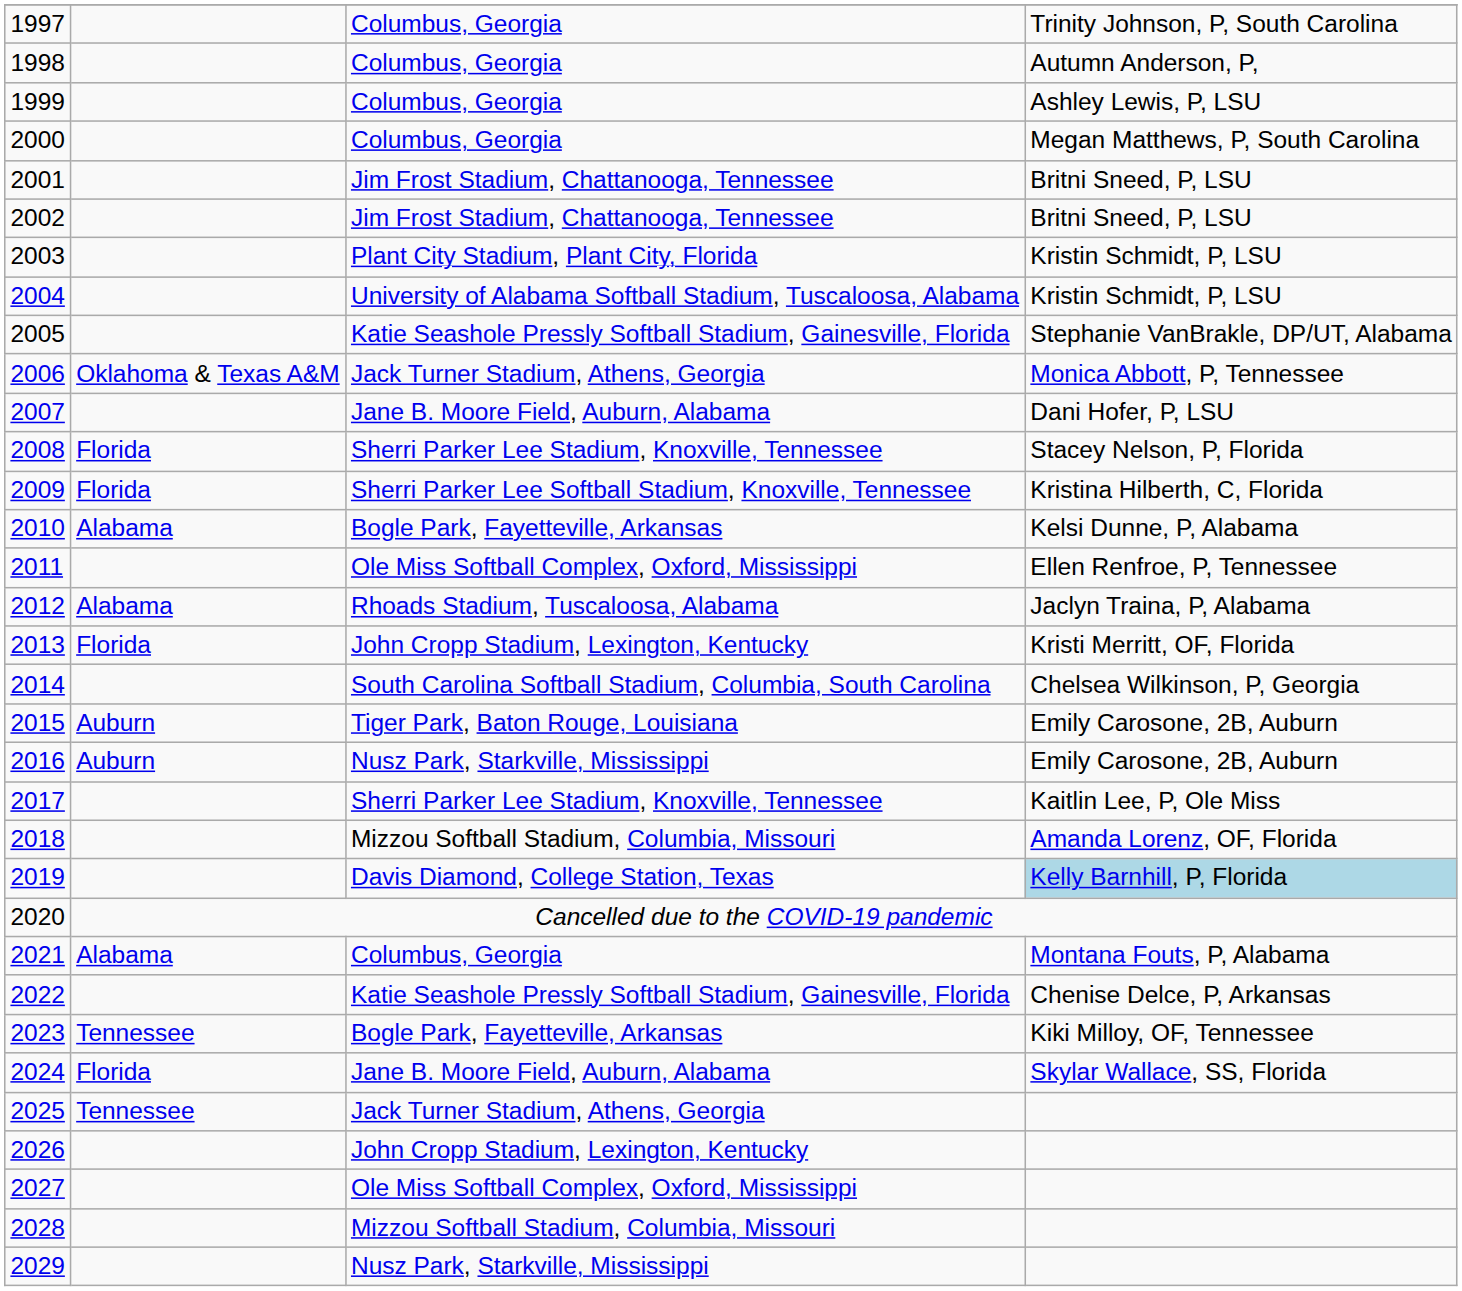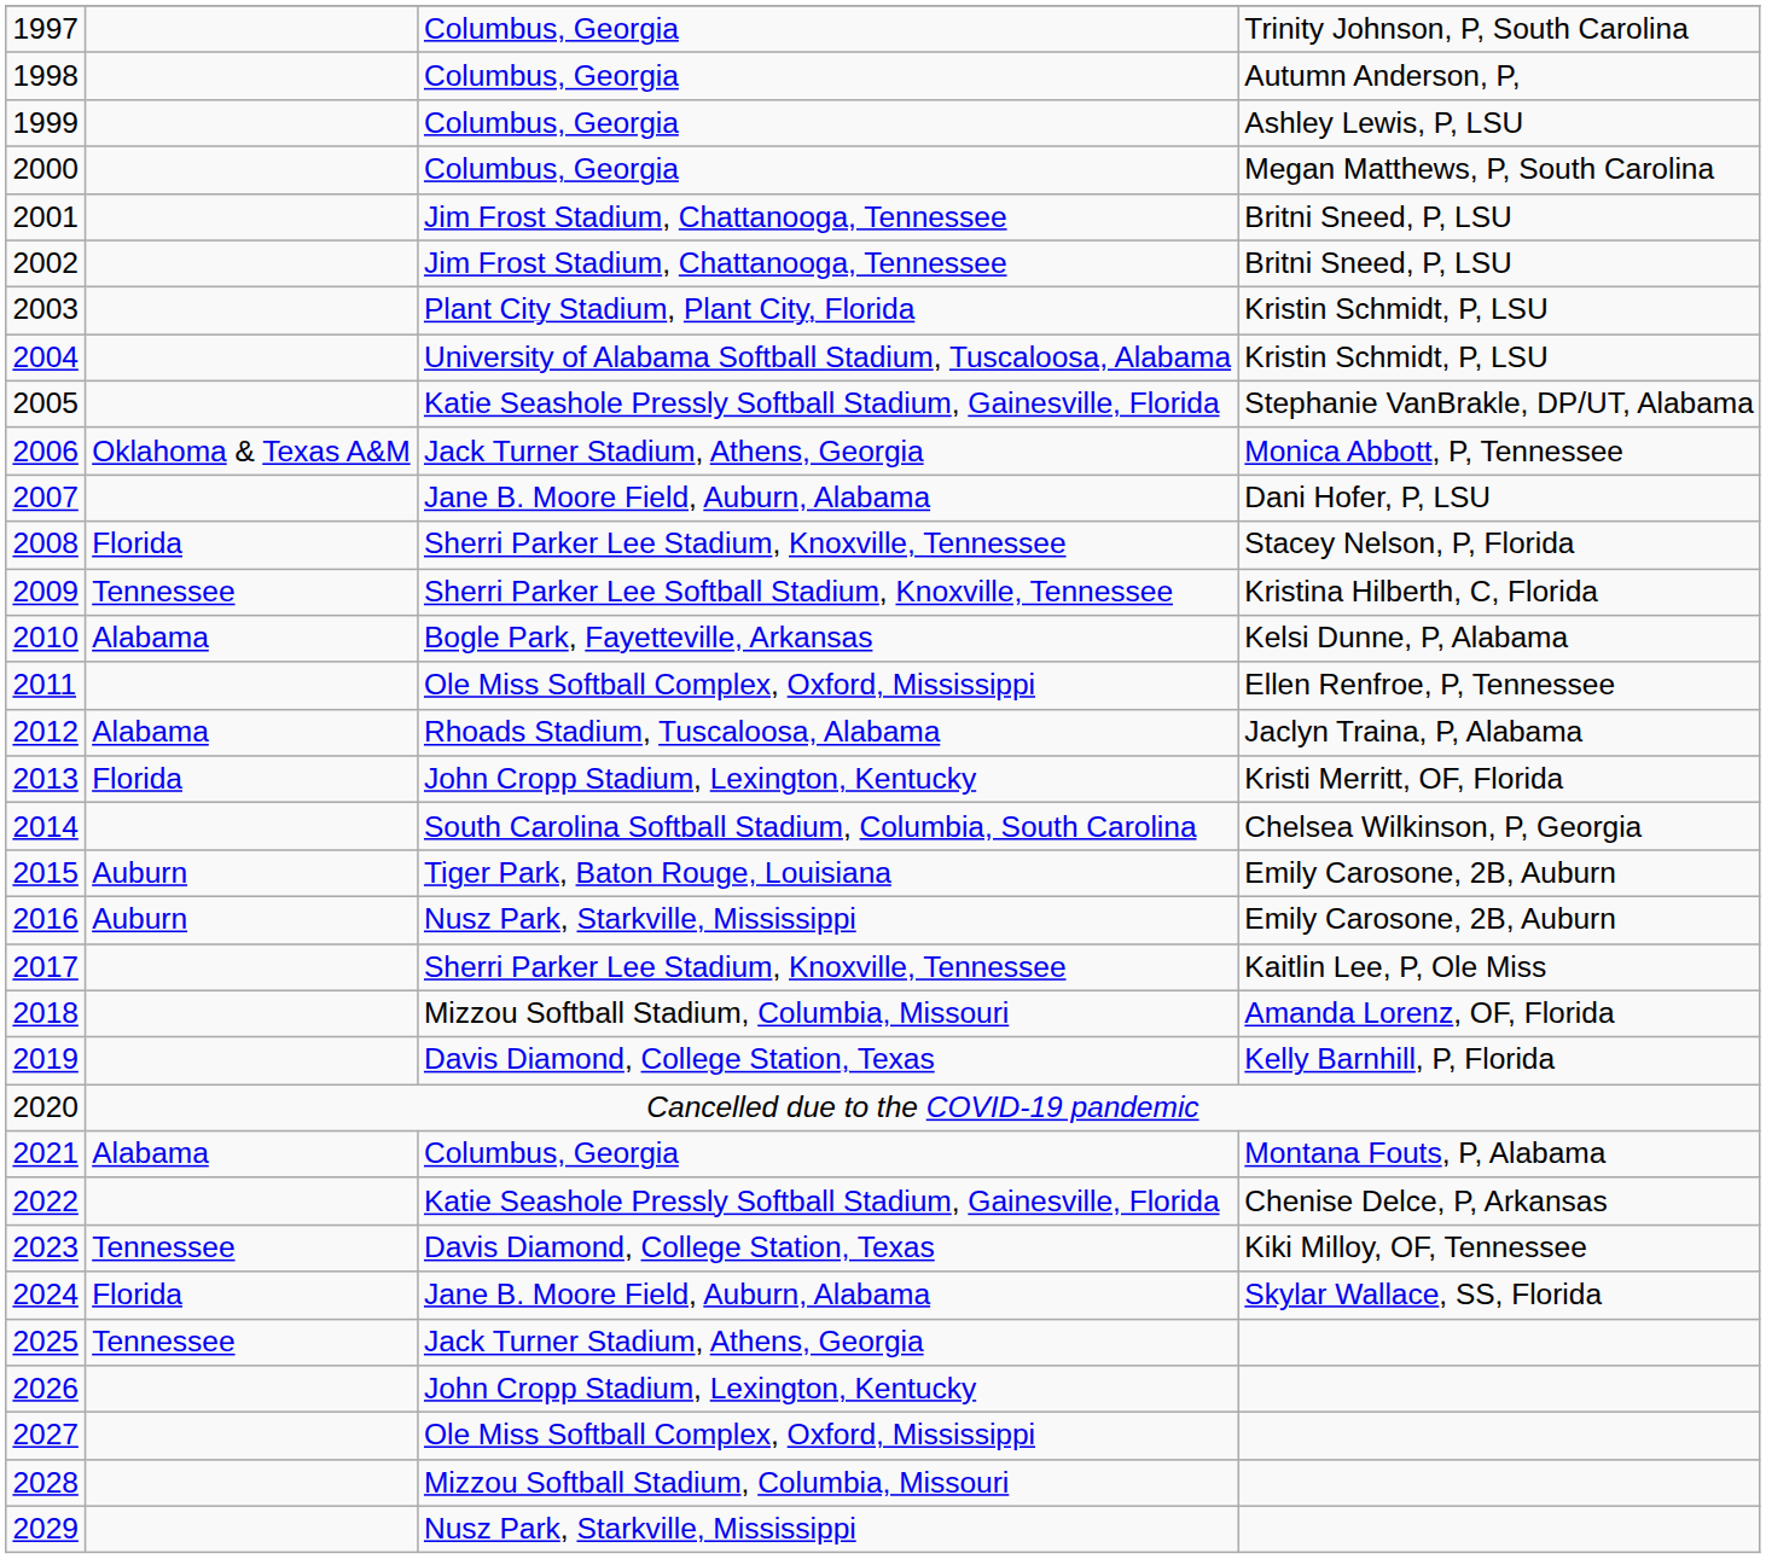 <table class="wikitable sortable sticky-header">
 <tr>
 </tr>
 <tr>
 <td>1997</td>
 <td></td>
 <td><a href='#'>Columbus, Georgia</a></td>
 <td>Trinity Johnson, P, South Carolina</td>
 </tr>
 <tr>
 <td>1998</td>
 <td></td>
 <td><a href='#'>Columbus, Georgia</a></td>
 <td>Autumn Anderson, P, </td>
 </tr>
 <tr>
 <td>1999</td>
 <td></td>
 <td><a href='#'>Columbus, Georgia</a></td>
 <td>Ashley Lewis, P, LSU</td>
 </tr>
 <tr>
 <td>2000</td>
 <td></td>
 <td><a href='#'>Columbus, Georgia</a></td>
 <td>Megan Matthews, P, South Carolina</td>
 </tr>
 <tr>
 <td>2001</td>
 <td></td>
 <td><a href='#'>Jim Frost Stadium</a>, <a href='#'>Chattanooga, Tennessee</a></td>
 <td>Britni Sneed, P, LSU</td>
 </tr>
 <tr>
 <td>2002</td>
 <td></td>
 <td><a href='#'>Jim Frost Stadium</a>, <a href='#'>Chattanooga, Tennessee</a></td>
 <td>Britni Sneed, P, LSU</td>
 </tr>
 <tr>
 <td>2003</td>
 <td></td>
 <td><a href='#'>Plant City Stadium</a>, <a href='#'>Plant City, Florida</a></td>
 <td>Kristin Schmidt, P, LSU</td>
 </tr>
 <tr>
 <td><a href='#'>2004</a></td>
 <td></td>
 <td><a href='#'>University of Alabama Softball Stadium</a>, <a href='#'>Tuscaloosa, Alabama</a></td>
 <td>Kristin Schmidt, P, LSU</td>
 </tr>
 <tr>
 <td>2005</td>
 <td></td>
 <td><a href='#'>Katie Seashole Pressly Softball Stadium</a>, <a href='#'>Gainesville, Florida</a></td>
 <td>Stephanie VanBrakle, DP/UT, Alabama</td>
 </tr>
 <tr>
 <td><a href='#'>2006</a></td>
 <td><a href='#'>Oklahoma</a> & <a href='#'>Texas A&M</a></td>
 <td><a href='#'>Jack Turner Stadium</a>, <a href='#'>Athens, Georgia</a></td>
 <td><a href='#'>Monica Abbott</a>, P, Tennessee</td>
 </tr>
 <tr>
 <td><a href='#'>2007</a></td>
 <td></td>
 <td><a href='#'>Jane B. Moore Field</a>, <a href='#'>Auburn, Alabama</a></td>
 <td>Dani Hofer, P, LSU</td>
 </tr>
 <tr>
 <td><a href='#'>2008</a></td>
 <td><a href='#'>Florida</a></td>
 <td><a href='#'>Sherri Parker Lee Stadium</a>, <a href='#'>Knoxville, Tennessee</a></td>
 <td>Stacey Nelson, P, Florida</td>
 </tr>
 <tr>
 <td><a href='#'>2009</a></td>
-<td><a href='#'>Florida</a></td>
+<td><a href='#'>Tennessee</a></td>
 <td><a href='#'>Sherri Parker Lee Softball Stadium</a>, <a href='#'>Knoxville, Tennessee</a></td>
 <td>Kristina Hilberth, C, Florida</td>
 </tr>
 <tr>
 <td><a href='#'>2010</a></td>
 <td><a href='#'>Alabama</a></td>
 <td><a href='#'>Bogle Park</a>, <a href='#'>Fayetteville, Arkansas</a></td>
 <td>Kelsi Dunne, P, Alabama</td>
 </tr>
 <tr>
 <td><a href='#'>2011</a></td>
 <td></td>
 <td><a href='#'>Ole Miss Softball Complex</a>, <a href='#'>Oxford, Mississippi</a></td>
 <td>Ellen Renfroe, P, Tennessee</td>
 </tr>
 <tr>
 <td><a href='#'>2012</a></td>
 <td><a href='#'>Alabama</a></td>
 <td><a href='#'>Rhoads Stadium</a>, <a href='#'>Tuscaloosa, Alabama</a></td>
 <td>Jaclyn Traina, P, Alabama</td>
 </tr>
 <tr>
 <td><a href='#'>2013</a></td>
 <td><a href='#'>Florida</a></td>
 <td><a href='#'>John Cropp Stadium</a>, <a href='#'>Lexington, Kentucky</a></td>
 <td>Kristi Merritt, OF, Florida</td>
 </tr>
 <tr>
 <td><a href='#'>2014</a></td>
 <td></td>
 <td><a href='#'>South Carolina Softball Stadium</a>, <a href='#'>Columbia, South Carolina</a></td>
 <td>Chelsea Wilkinson, P, Georgia</td>
 </tr>
 <tr>
 <td><a href='#'>2015</a></td>
 <td><a href='#'>Auburn</a></td>
 <td><a href='#'>Tiger Park</a>, <a href='#'>Baton Rouge, Louisiana</a></td>
 <td>Emily Carosone, 2B, Auburn</td>
 </tr>
 <tr>
 <td><a href='#'>2016</a></td>
 <td><a href='#'>Auburn</a></td>
 <td><a href='#'>Nusz Park</a>, <a href='#'>Starkville, Mississippi</a></td>
 <td>Emily Carosone, 2B, Auburn</td>
 </tr>
 <tr>
 <td><a href='#'>2017</a></td>
 <td></td>
 <td><a href='#'>Sherri Parker Lee Stadium</a>, <a href='#'>Knoxville, Tennessee</a></td>
 <td>Kaitlin Lee, P, Ole Miss</td>
 </tr>
 <tr>
 <td><a href='#'>2018</a></td>
 <td></td>
 <td>Mizzou Softball Stadium, <a href='#'>Columbia, Missouri</a></td>
 <td><a href='#'>Amanda Lorenz</a>, OF, Florida</td>
 </tr>
 <tr>
 <td><a href='#'>2019</a></td>
 <td></td>
 <td><a href='#'>Davis Diamond</a>, <a href='#'>College Station, Texas</a></td>
-<td style="background: lightblue;"><a href='#'>Kelly Barnhill</a>, P, Florida</td>
+<td><a href='#'>Kelly Barnhill</a>, P, Florida</td>
 </tr>
 <tr>
 <td>2020</td>
 <td colspan=3 align=center><em>Cancelled due to the <a href='#'>COVID-19 pandemic</a></em></td>
 </tr>
 <tr>
 <td><a href='#'>2021</a></td>
 <td><a href='#'>Alabama</a></td>
 <td><a href='#'>Columbus, Georgia</a></td>
 <td><a href='#'>Montana Fouts</a>, P, Alabama</td>
 </tr>
 <tr>
 <td><a href='#'>2022</a></td>
 <td></td>
 <td><a href='#'>Katie Seashole Pressly Softball Stadium</a>, <a href='#'>Gainesville, Florida</a></td>
 <td>Chenise Delce, P, Arkansas</td>
 </tr>
 <tr>
 <td><a href='#'>2023</a></td>
 <td><a href='#'>Tennessee</a></td>
-<td><a href='#'>Bogle Park</a>, <a href='#'>Fayetteville, Arkansas</a></td>
+<td><a href='#'>Davis Diamond</a>, <a href='#'>College Station, Texas</a></td>
 <td>Kiki Milloy, OF, Tennessee</td>
 </tr>
 <tr>
 <td><a href='#'>2024</a></td>
 <td><a href='#'>Florida</a></td>
 <td><a href='#'>Jane B. Moore Field</a>, <a href='#'>Auburn, Alabama</a></td>
 <td><a href='#'>Skylar Wallace</a>, SS, Florida</td>
 </tr>
 <tr>
 <td><a href='#'>2025</a></td>
 <td><a href='#'>Tennessee</a></td>
 <td><a href='#'>Jack Turner Stadium</a>, <a href='#'>Athens, Georgia</a></td>
 <td></td>
 </tr>
 <tr>
 <td><a href='#'>2026</a></td>
 <td></td>
 <td><a href='#'>John Cropp Stadium</a>, <a href='#'>Lexington, Kentucky</a></td>
 <td></td>
 </tr>
 <tr>
 <td><a href='#'>2027</a></td>
 <td></td>
 <td><a href='#'>Ole Miss Softball Complex</a>, <a href='#'>Oxford, Mississippi</a></td>
 <td></td>
 </tr>
 <tr>
 <td><a href='#'>2028</a></td>
 <td></td>
 <td><a href='#'>Mizzou Softball Stadium</a>, <a href='#'>Columbia, Missouri</a></td>
 <td></td>
 </tr>
 <tr>
 <td><a href='#'>2029</a></td>
 <td></td>
 <td><a href='#'>Nusz Park</a>, <a href='#'>Starkville, Mississippi</a></td>
 <td></td>
 </tr>
 </table>
